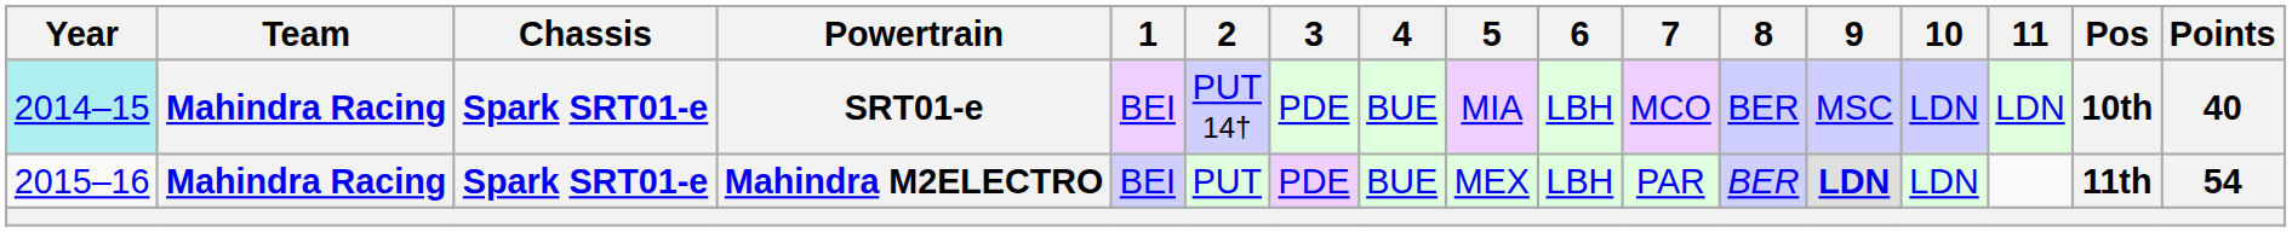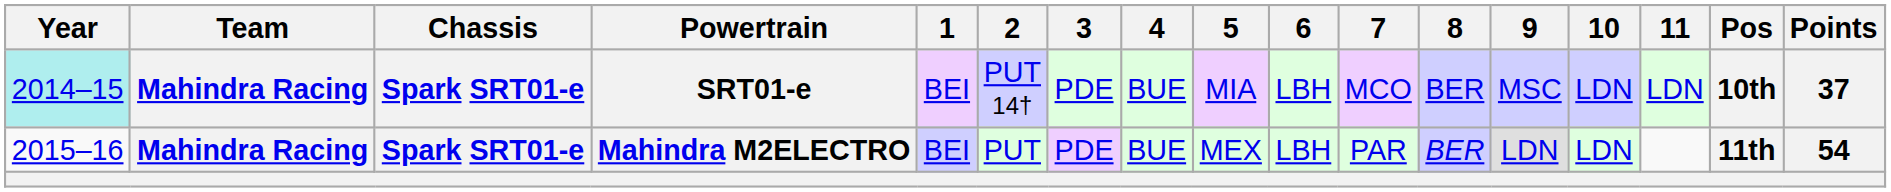 <table class="wikitable" style="text-align:center; font-size:85%">
 <tr>
 <th>Year</th>
 <th>Team</th>
 <th>Chassis</th>
 <th>Powertrain</th>
 <th>1</th>
 <th>2</th>
 <th>3</th>
 <th>4</th>
 <th>5</th>
 <th>6</th>
 <th>7</th>
 <th>8</th>
 <th>9</th>
 <th>10</th>
 <th>11</th>
 <th>Pos</th>
 <th>Points</th>
 </tr>
 <tr>
 <td nowrap style="background: paleturquoise;"><a href='#'>2014–15</a></td>
 <th nowrap><a href='#'>Mahindra Racing</a></th>
 <th nowrap><a href='#'>Spark</a> <a href='#'>SRT01-e</a></th>
 <th nowrap>SRT01-e</th>
 <td style="background:#EFCFFF;"><a href='#'>BEI</a><br></td>
 <td style="background:#CFCFFF;"><a href='#'>PUT</a><br><small>14†</small></td>
 <td style="background:#DFFFDF;"><a href='#'>PDE</a><br></td>
 <td style="background:#DFFFDF;"><a href='#'>BUE</a><br></td>
 <td style="background:#EFCFFF;"><a href='#'>MIA</a><br></td>
 <td style="background:#DFFFDF;"><a href='#'>LBH</a><br></td>
 <td style="background:#EFCFFF;"><a href='#'>MCO</a><br></td>
 <td style="background:#CFCFFF;"><a href='#'>BER</a><br></td>
 <td style="background:#CFCFFF;"><a href='#'>MSC</a><br></td>
 <td style="background:#CFCFFF;"><a href='#'>LDN</a><br></td>
 <td style="background:#DFFFDF;"><a href='#'>LDN</a><br></td>
 <th>10th</th>
-<th>40</th>
+<th>37</th>
 </tr>
 <tr>
 <td nowrap><a href='#'>2015–16</a></td>
 <th nowrap><a href='#'>Mahindra Racing</a></th>
 <th nowrap><a href='#'>Spark</a> <a href='#'>SRT01-e</a></th>
 <th nowrap><a href='#'>Mahindra</a> M2ELECTRO</th>
 <td style="background:#CFCFFF;"><a href='#'>BEI</a><br></td>
 <td style="background:#DFFFDF;"><a href='#'>PUT</a><br></td>
 <td style="background:#EFCFFF;"><a href='#'>PDE</a><br></td>
 <td style="background:#DFFFDF;"><a href='#'>BUE</a><br></td>
 <td style="background:#DFFFDF;"><a href='#'>MEX</a><br></td>
 <td style="background:#DFFFDF;"><a href='#'>LBH</a><br></td>
 <td style="background:#DFFFDF;"><a href='#'>PAR</a><br></td>
 <td style="background:#CFCFFF;"><em><a href='#'>BER</a></em><br></td>
-<td style="background:#DFDFDF;"><strong><a href='#'>LDN</a><br></strong></td>
+<td style="background:#DFDFDF;"><a href='#'>LDN</a><br></td>
 <td style="background:#DFFFDF;"><a href='#'>LDN</a><br></td>
 <td></td>
 <th>11th</th>
 <th>54</th>
 </tr>
 <tr>
 <th colspan="17"></th>
 </tr>
 </table>
